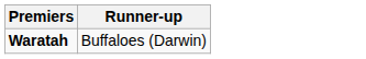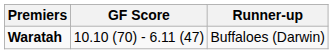 <table class="wikitable" style="text-align:left;">
 <tr style="background:#efefef;">
 <th>Premiers</th>
+<th>GF Score</th>
 <th>Runner-up</th>
 </tr>
 <tr>
 <td><strong>Waratah</strong></td>
+<td>10.10 (70) - 6.11 (47)</td>
 <td>Buffaloes (Darwin)</td>
 </tr>
 </table>
